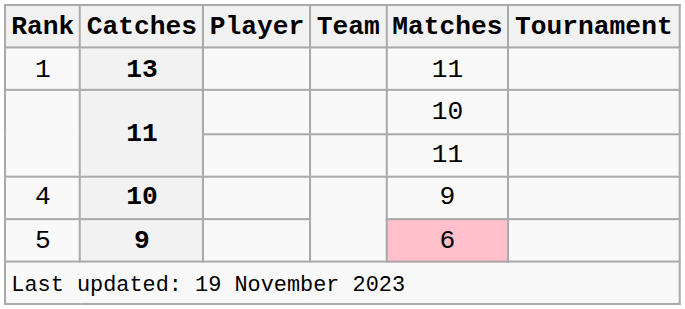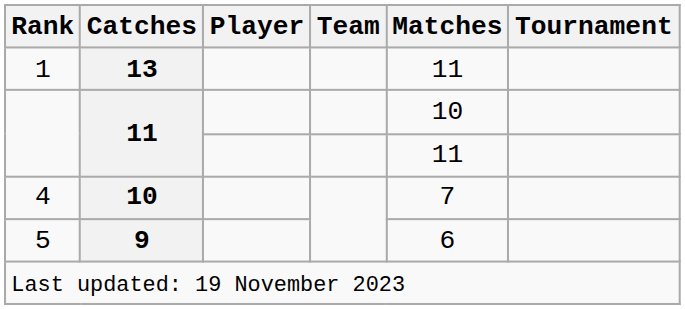 <table class="wikitable plainrowheaders sortable">
 <tr>
 <th scope=col>Rank</th>
 <th scope=col>Catches</th>
 <th scope=col>Player</th>
 <th scope=col>Team</th>
 <th scope=col>Matches</th>
 <th scope=col>Tournament</th>
 </tr>
 <tr>
 <td align=center>1</td>
 <th scope=row style=text-align:center;>13</th>
 <td></td>
 <td></td>
 <td align=center>11</td>
 <td></td>
 </tr>
 <tr>
 <td align=center rowspan=2></td>
 <th scope=row style=text-align:center; rowspan=2>11</th>
 <td></td>
 <td></td>
 <td align=center>10</td>
 <td></td>
 </tr>
 <tr>
 <td></td>
 <td></td>
 <td align=center>11</td>
 <td></td>
 </tr>
 <tr>
 <td align=center>4</td>
 <th scope=row style=text-align:center;>10</th>
 <td></td>
 <td rowspan=2></td>
-<td align=center>9</td>
+<td align=center>7</td>
 <td></td>
 </tr>
 <tr>
 <td align=center>5</td>
 <th scope=row style=text-align:center;>9</th>
 <td></td>
-<td align=center style="background: pink;">6</td>
+<td align=center>6</td>
 <td></td>
 </tr>
 <tr class=sortbottom>
 <td colspan=6><small>Last updated: 19 November 2023</small></td>
 </tr>
 </table>
